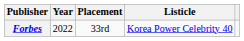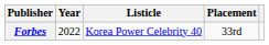 <table class="wikitable plainrowheaders sortable" style="margin-right: 0;">
 <tr>
 <th scope="col">Publisher</th>
 <th scope="col">Year</th>
+<th scope="col">Listicle</th>
 <th scope="col">Placement</th>
-<th scope="col">Listicle</th>
 <th scope="col" class="unsortable"></th>
 </tr>
 <tr>
 <th scope="row"><em><a href='#'>Forbes</a></em></th>
 <td>2022</td>
+<td><a href='#'>Korea Power Celebrity 40</a></td>
 <td style="text-align:center;">33rd</td>
-<td><a href='#'>Korea Power Celebrity 40</a></td>
 <td style="text-align:center;"></td>
 </tr>
 </table>
